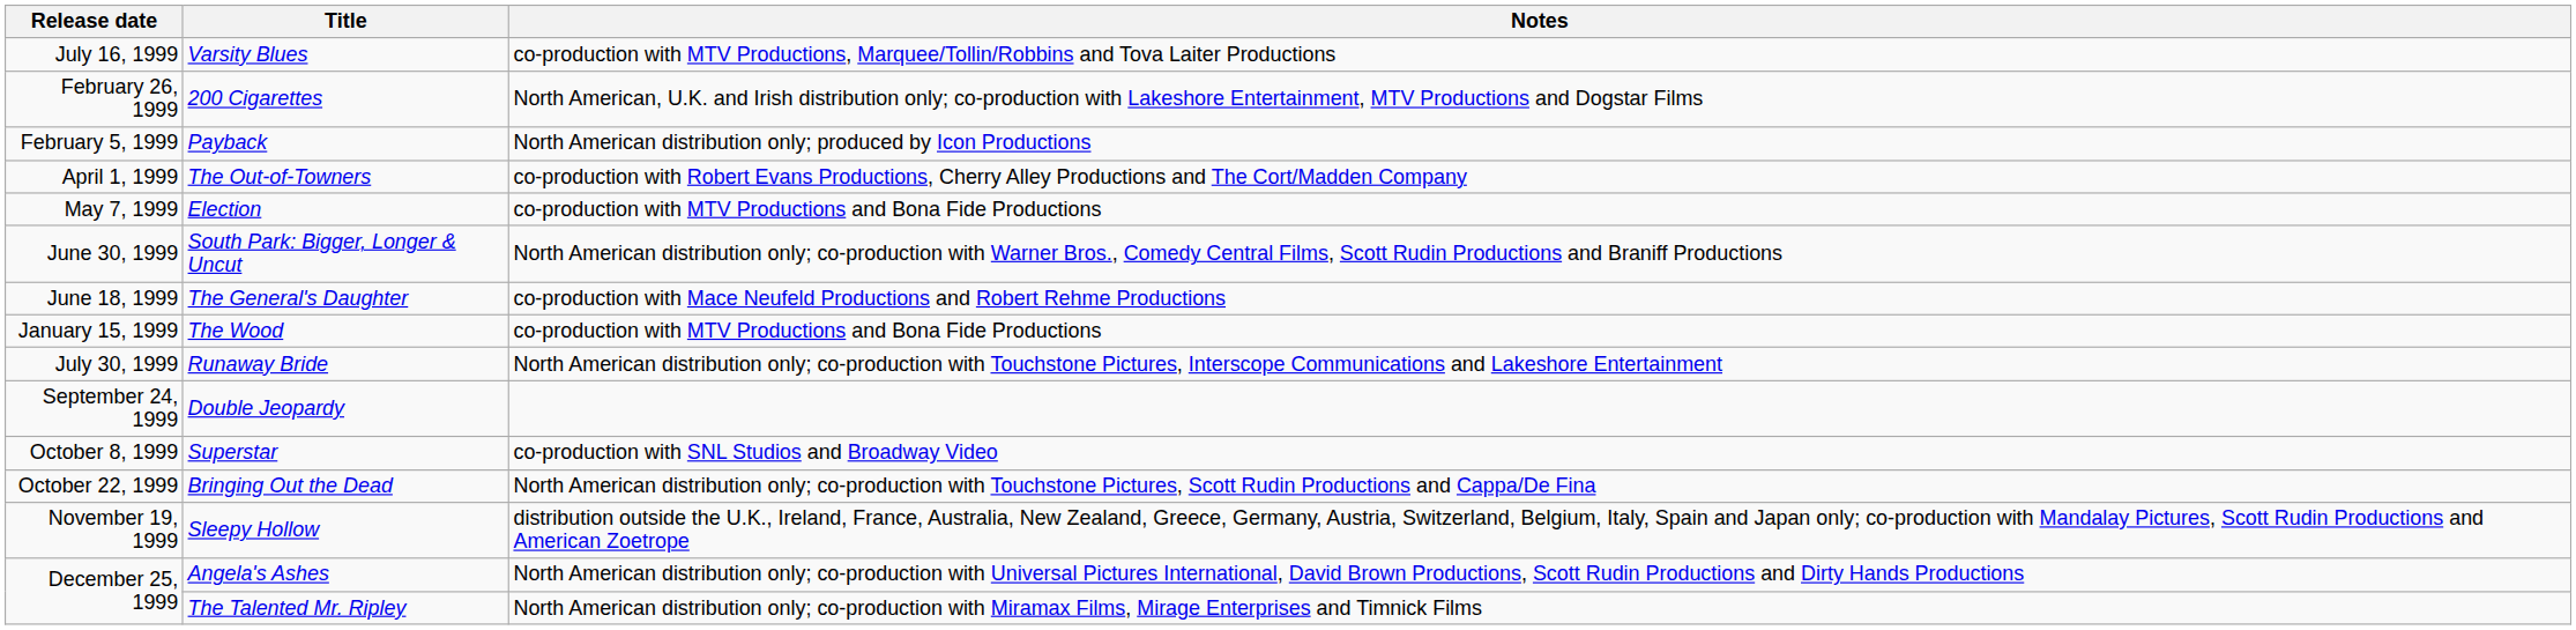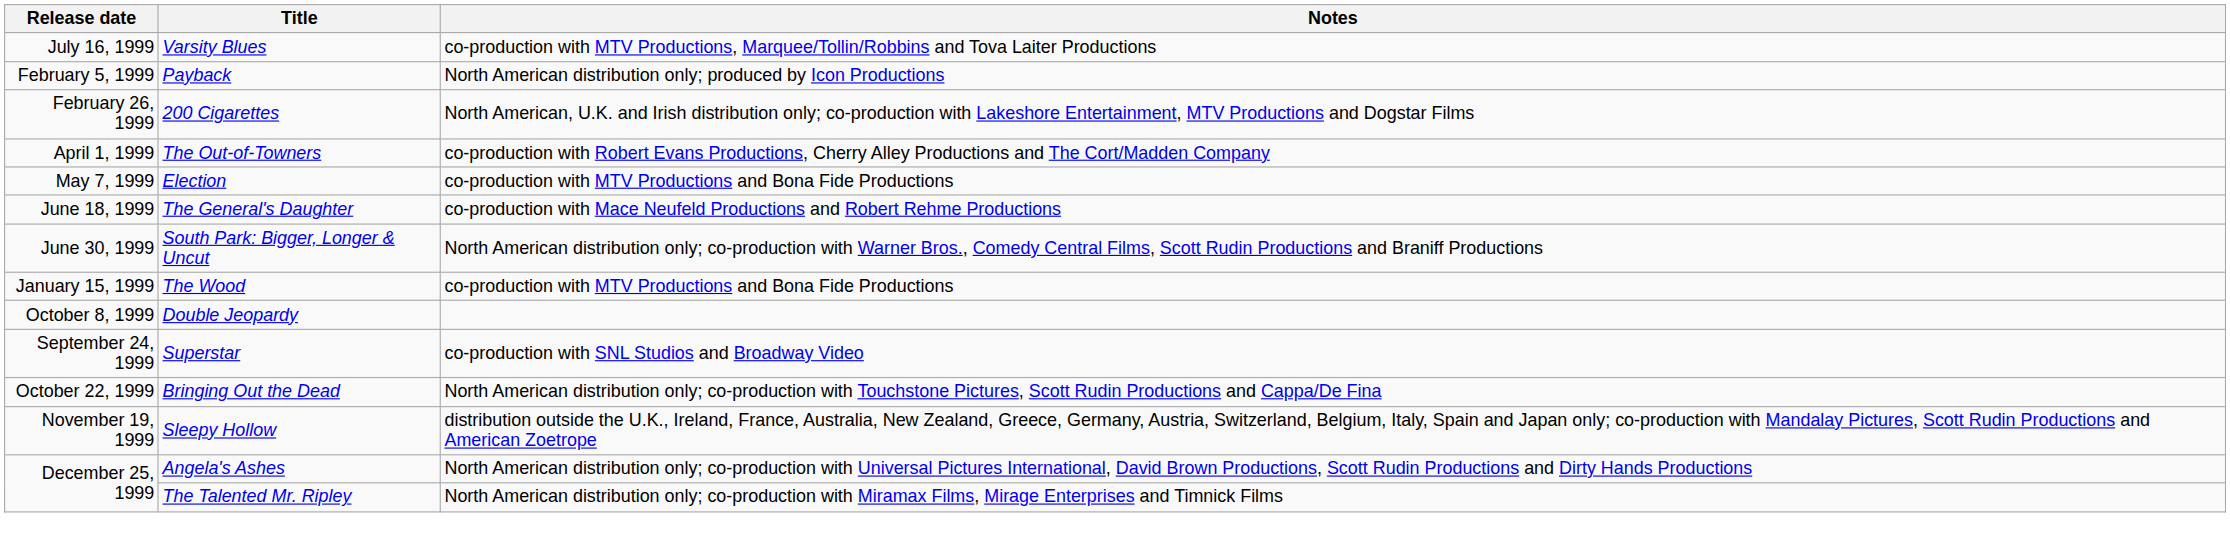 <table class="wikitable sortable" style="width:100%;">
 <tr>
 <th scope="col" style="width:130px;">Release date</th>
 <th>Title</th>
 <th>Notes</th>
 </tr>
 <tr>
 <td style="text-align:right;">July 16, 1999</td>
 <td><em><a href='#'>Varsity Blues</a></em></td>
 <td>co-production with <a href='#'>MTV Productions</a>, <a href='#'>Marquee/Tollin/Robbins</a> and Tova Laiter Productions</td>
 </tr>
 <tr>
+<td style="text-align:right;">February 5, 1999</td>
+<td><em><a href='#'>Payback</a></em></td>
+<td>North American distribution only; produced by <a href='#'>Icon Productions</a></td>
+</tr>
+<tr>
 <td style="text-align:right;">February 26, 1999</td>
 <td><em><a href='#'>200 Cigarettes</a></em></td>
 <td>North American, U.K. and Irish distribution only; co-production with <a href='#'>Lakeshore Entertainment</a>, <a href='#'>MTV Productions</a> and Dogstar Films</td>
-</tr>
-<tr>
-<td style="text-align:right;">February 5, 1999</td>
-<td><em><a href='#'>Payback</a></em></td>
-<td>North American distribution only; produced by <a href='#'>Icon Productions</a></td>
 </tr>
 <tr>
 <td style="text-align:right;">April 1, 1999</td>
 <td><em><a href='#'>The Out-of-Towners</a></em></td>
 <td>co-production with <a href='#'>Robert Evans Productions</a>, Cherry Alley Productions and <a href='#'>The Cort/Madden Company</a></td>
 </tr>
 <tr>
 <td style="text-align:right;">May 7, 1999</td>
 <td><em><a href='#'>Election</a></em></td>
 <td>co-production with <a href='#'>MTV Productions</a> and Bona Fide Productions</td>
 </tr>
 <tr>
+<td style="text-align:right;">June 18, 1999</td>
+<td><em><a href='#'>The General's Daughter</a></em></td>
+<td>co-production with <a href='#'>Mace Neufeld Productions</a> and <a href='#'>Robert Rehme Productions</a></td>
+</tr>
+<tr>
 <td style="text-align:right;">June 30, 1999</td>
 <td><em><a href='#'>South Park: Bigger, Longer & Uncut</a></em></td>
 <td>North American distribution only; co-production with <a href='#'>Warner Bros.</a>, <a href='#'>Comedy Central Films</a>, <a href='#'>Scott Rudin Productions</a> and Braniff Productions</td>
-</tr>
-<tr>
-<td style="text-align:right;">June 18, 1999</td>
-<td><em><a href='#'>The General's Daughter</a></em></td>
-<td>co-production with <a href='#'>Mace Neufeld Productions</a> and <a href='#'>Robert Rehme Productions</a></td>
 </tr>
 <tr>
 <td style="text-align:right;">January 15, 1999</td>
 <td><em><a href='#'>The Wood</a></em></td>
 <td>co-production with <a href='#'>MTV Productions</a> and Bona Fide Productions</td>
 </tr>
 <tr>
-<td style="text-align:right;">July 30, 1999</td>
-<td><em><a href='#'>Runaway Bride</a></em></td>
-<td>North American distribution only; co-production with <a href='#'>Touchstone Pictures</a>, <a href='#'>Interscope Communications</a> and <a href='#'>Lakeshore Entertainment</a></td>
-</tr>
-<tr>
-<td style="text-align:right;">September 24, 1999</td>
+<td style="text-align:right;">October 8, 1999</td>
 <td><em><a href='#'>Double Jeopardy</a></em></td>
 <td></td>
 </tr>
 <tr>
-<td style="text-align:right;">October 8, 1999</td>
+<td style="text-align:right;">September 24, 1999</td>
 <td><em><a href='#'>Superstar</a></em></td>
 <td>co-production with <a href='#'>SNL Studios</a> and <a href='#'>Broadway Video</a></td>
 </tr>
 <tr>
 <td style="text-align:right;">October 22, 1999</td>
 <td><em><a href='#'>Bringing Out the Dead</a></em></td>
 <td>North American distribution only; co-production with <a href='#'>Touchstone Pictures</a>, <a href='#'>Scott Rudin Productions</a> and <a href='#'>Cappa/De Fina</a></td>
 </tr>
 <tr>
 <td style="text-align:right;">November 19, 1999</td>
 <td><em><a href='#'>Sleepy Hollow</a></em></td>
 <td>distribution outside the U.K., Ireland, France, Australia, New Zealand, Greece, Germany, Austria, Switzerland, Belgium, Italy, Spain and Japan only; co-production with <a href='#'>Mandalay Pictures</a>, <a href='#'>Scott Rudin Productions</a> and <a href='#'>American Zoetrope</a></td>
 </tr>
 <tr>
 <td style="text-align:right;" rowspan="2">December 25, 1999</td>
 <td><em><a href='#'>Angela's Ashes</a></em></td>
 <td>North American distribution only; co-production with <a href='#'>Universal Pictures International</a>, <a href='#'>David Brown Productions</a>, <a href='#'>Scott Rudin Productions</a> and <a href='#'>Dirty Hands Productions</a></td>
 </tr>
 <tr>
 <td><em><a href='#'>The Talented Mr. Ripley</a></em></td>
 <td>North American distribution only; co-production with <a href='#'>Miramax Films</a>, <a href='#'>Mirage Enterprises</a> and Timnick Films</td>
 </tr>
 </table>
